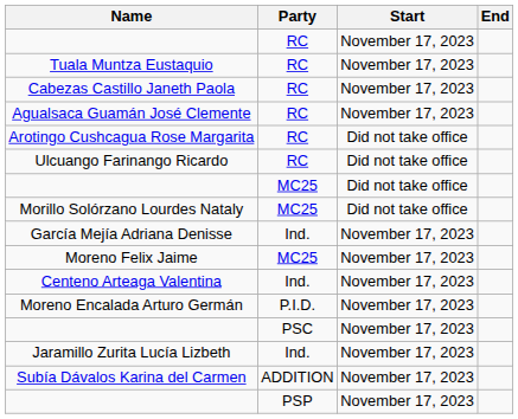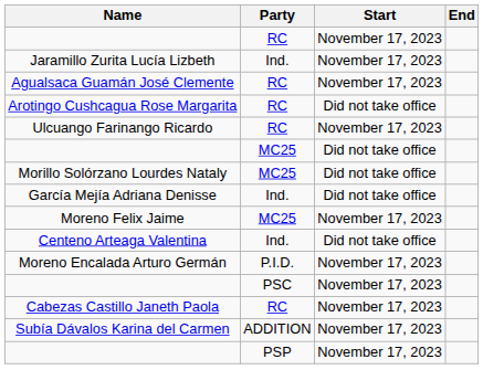 <table class="wikitable sortable" style="text-align:center; margin:auto;">
 <tr>
 <th>Name</th>
 <th>Party</th>
 <th>Start</th>
 <th>End</th>
 </tr>
 <tr>
 <td></td>
 <td><a href='#'>RC</a></td>
 <td>November 17, 2023</td>
 <td></td>
 </tr>
 <tr>
-<td><a href='#'>Tuala Muntza Eustaquio</a></td>
-<td><a href='#'>RC</a></td>
-<td>November 17, 2023</td>
-<td></td>
-</tr>
-<tr>
-<td><a href='#'>Cabezas Castillo Janeth Paola</a></td>
-<td><a href='#'>RC</a></td>
+<td>Jaramillo Zurita Lucía Lizbeth</td>
+<td>Ind.</td>
 <td>November 17, 2023</td>
 <td></td>
 </tr>
 <tr>
 <td><a href='#'>Agualsaca Guamán José Clemente</a></td>
 <td><a href='#'>RC</a></td>
 <td>November 17, 2023</td>
 <td></td>
 </tr>
 <tr>
 <td><a href='#'>Arotingo Cushcagua Rose Margarita</a></td>
 <td><a href='#'>RC</a></td>
 <td>Did not take office</td>
 <td></td>
 </tr>
 <tr>
 <td>Ulcuango Farinango Ricardo</td>
 <td><a href='#'>RC</a></td>
-<td>Did not take office</td>
+<td>November 17, 2023</td>
 <td></td>
 </tr>
 <tr>
 <td></td>
 <td><a href='#'>MC25</a></td>
 <td>Did not take office</td>
 <td></td>
 </tr>
 <tr>
 <td>Morillo Solórzano Lourdes Nataly</td>
 <td><a href='#'>MC25</a></td>
 <td>Did not take office</td>
 <td></td>
 </tr>
 <tr>
 <td>García Mejía Adriana Denisse</td>
 <td>Ind.</td>
-<td>November 17, 2023</td>
+<td>Did not take office</td>
 <td></td>
 </tr>
 <tr>
 <td>Moreno Felix Jaime</td>
 <td><a href='#'>MC25</a></td>
 <td>November 17, 2023</td>
 <td></td>
 </tr>
 <tr>
 <td><a href='#'>Centeno Arteaga Valentina</a></td>
 <td>Ind.</td>
-<td>November 17, 2023</td>
+<td>Did not take office</td>
 <td></td>
 </tr>
 <tr>
 <td>Moreno Encalada Arturo Germán</td>
 <td>P.I.D.</td>
 <td>November 17, 2023</td>
 <td></td>
 </tr>
 <tr>
 <td></td>
 <td>PSC</td>
 <td>November 17, 2023</td>
 <td></td>
 </tr>
 <tr>
-<td>Jaramillo Zurita Lucía Lizbeth</td>
-<td>Ind.</td>
+<td><a href='#'>Cabezas Castillo Janeth Paola</a></td>
+<td><a href='#'>RC</a></td>
 <td>November 17, 2023</td>
 <td></td>
 </tr>
 <tr>
 <td><a href='#'>Subía Dávalos Karina del Carmen</a></td>
 <td>ADDITION</td>
 <td>November 17, 2023</td>
 <td></td>
 </tr>
 <tr>
 <td></td>
 <td>PSP</td>
 <td>November 17, 2023</td>
 <td></td>
 </tr>
 </table>
